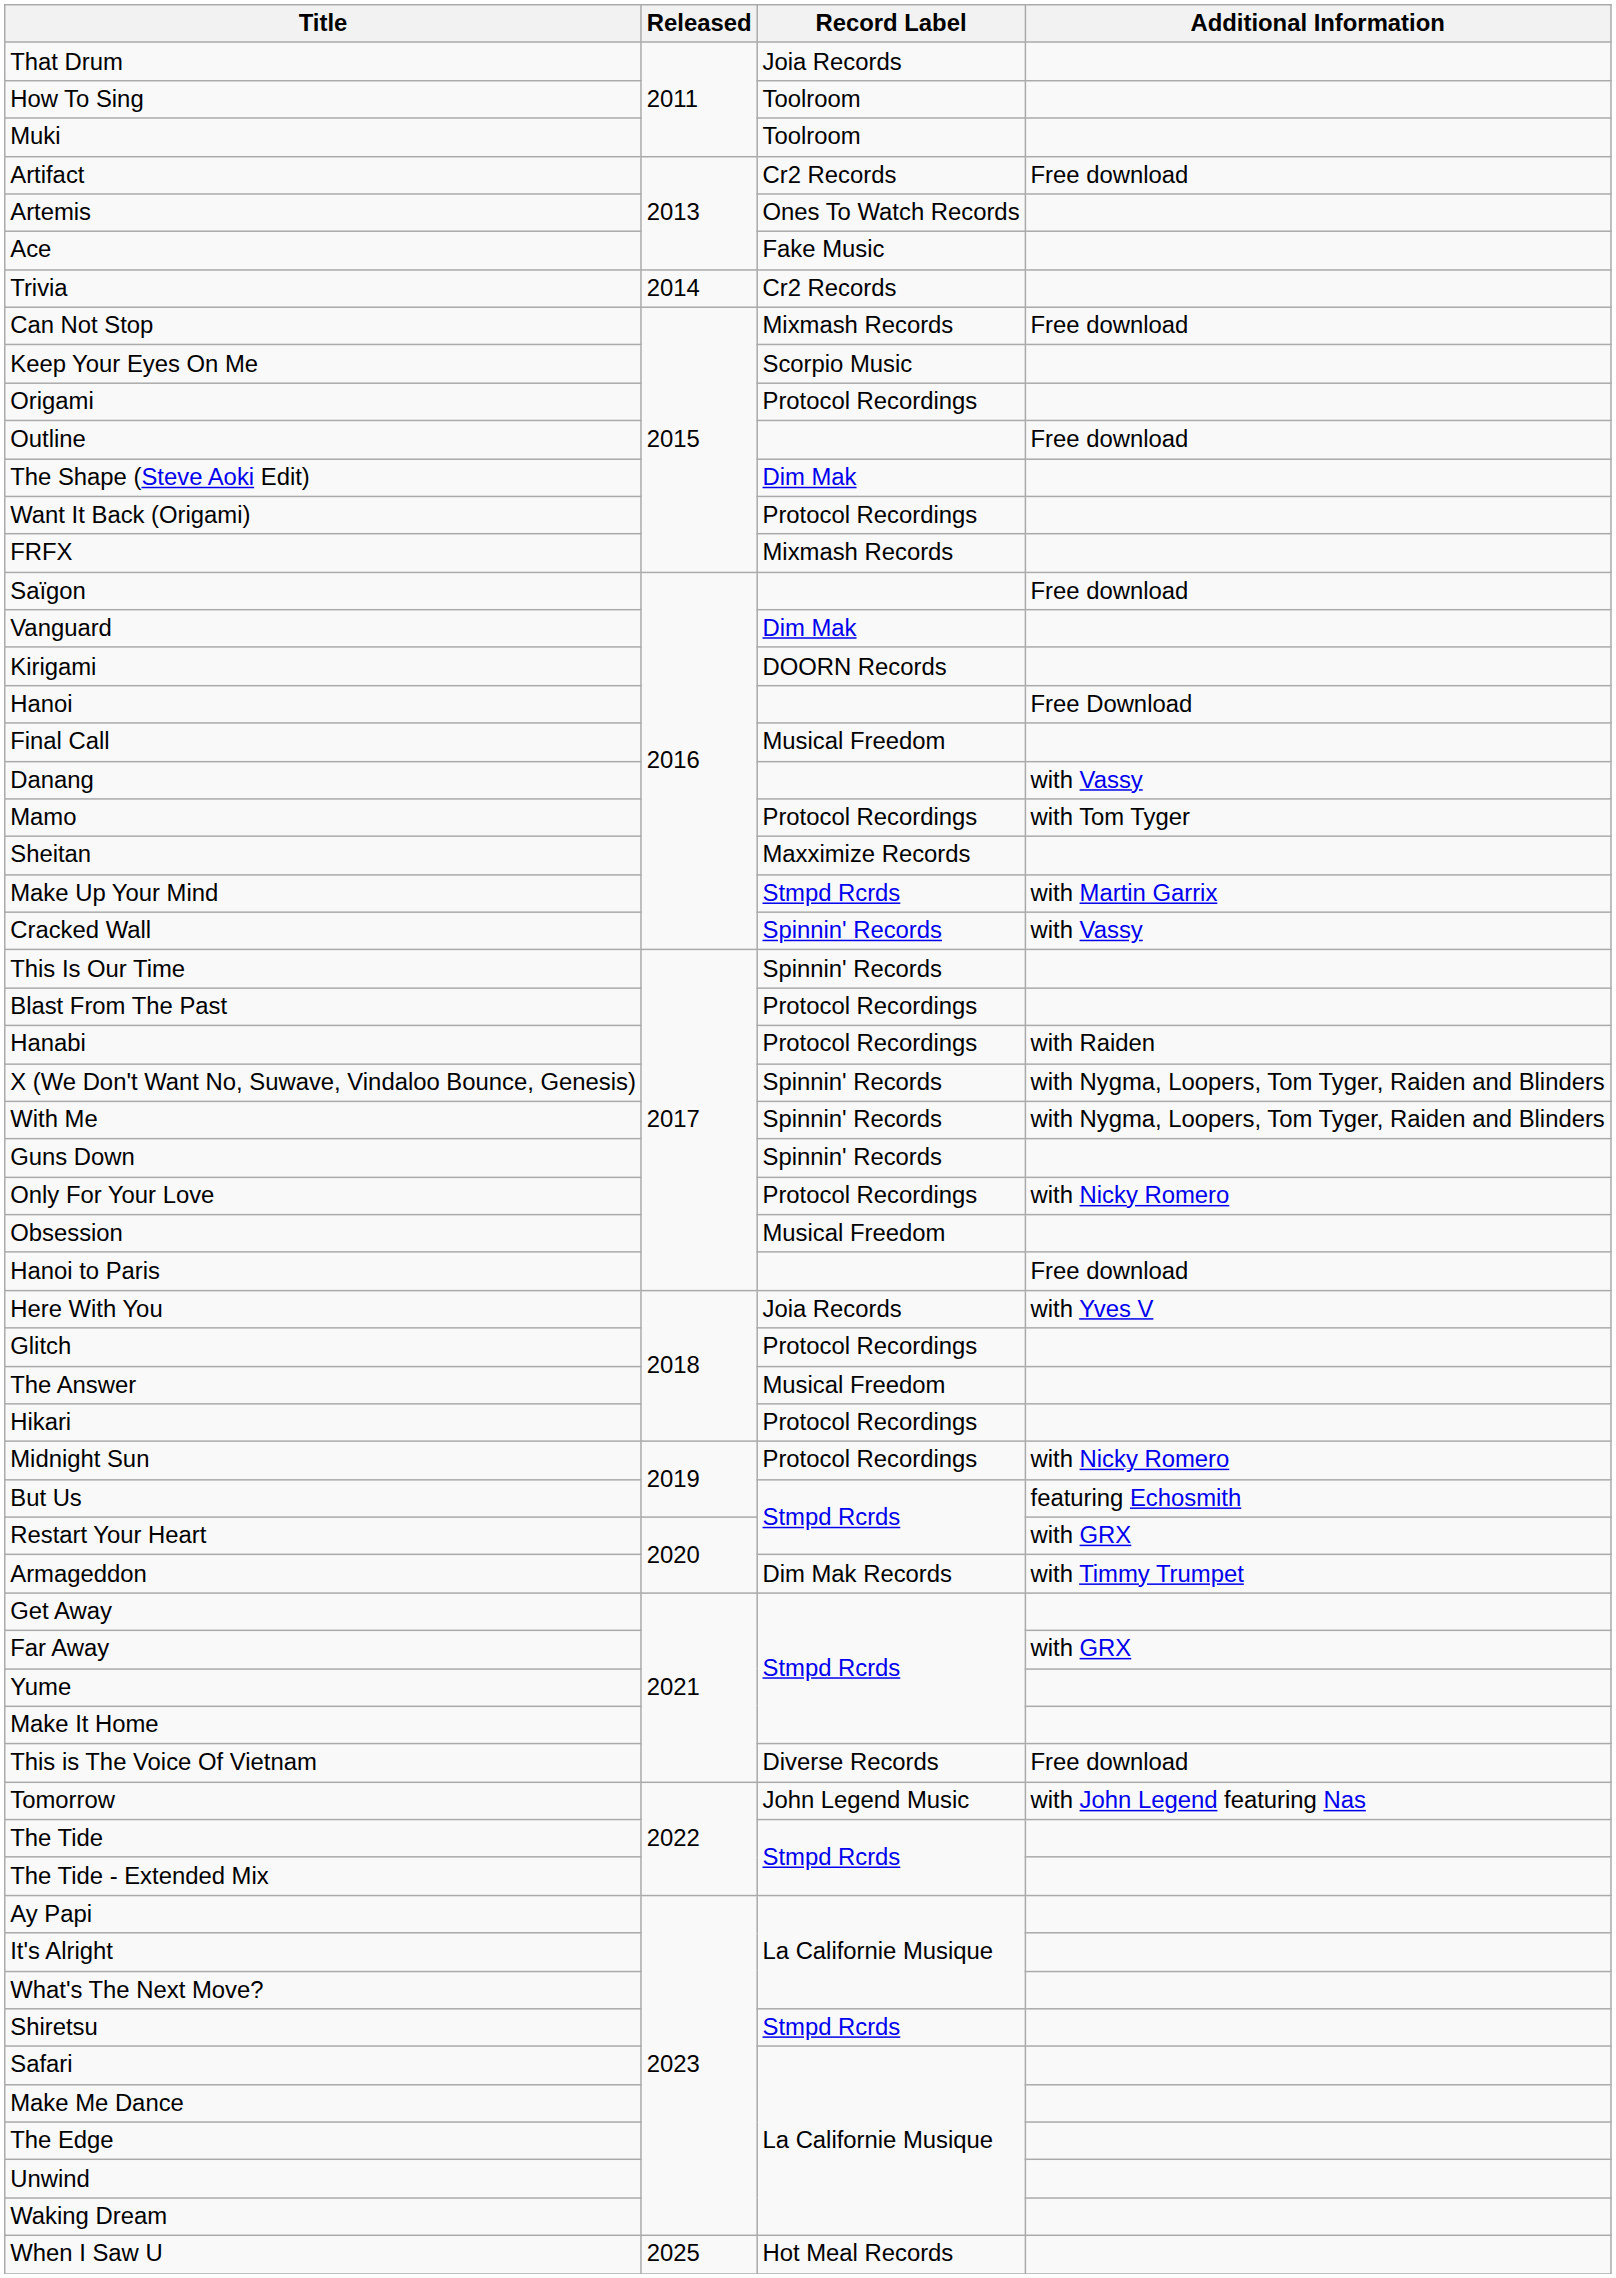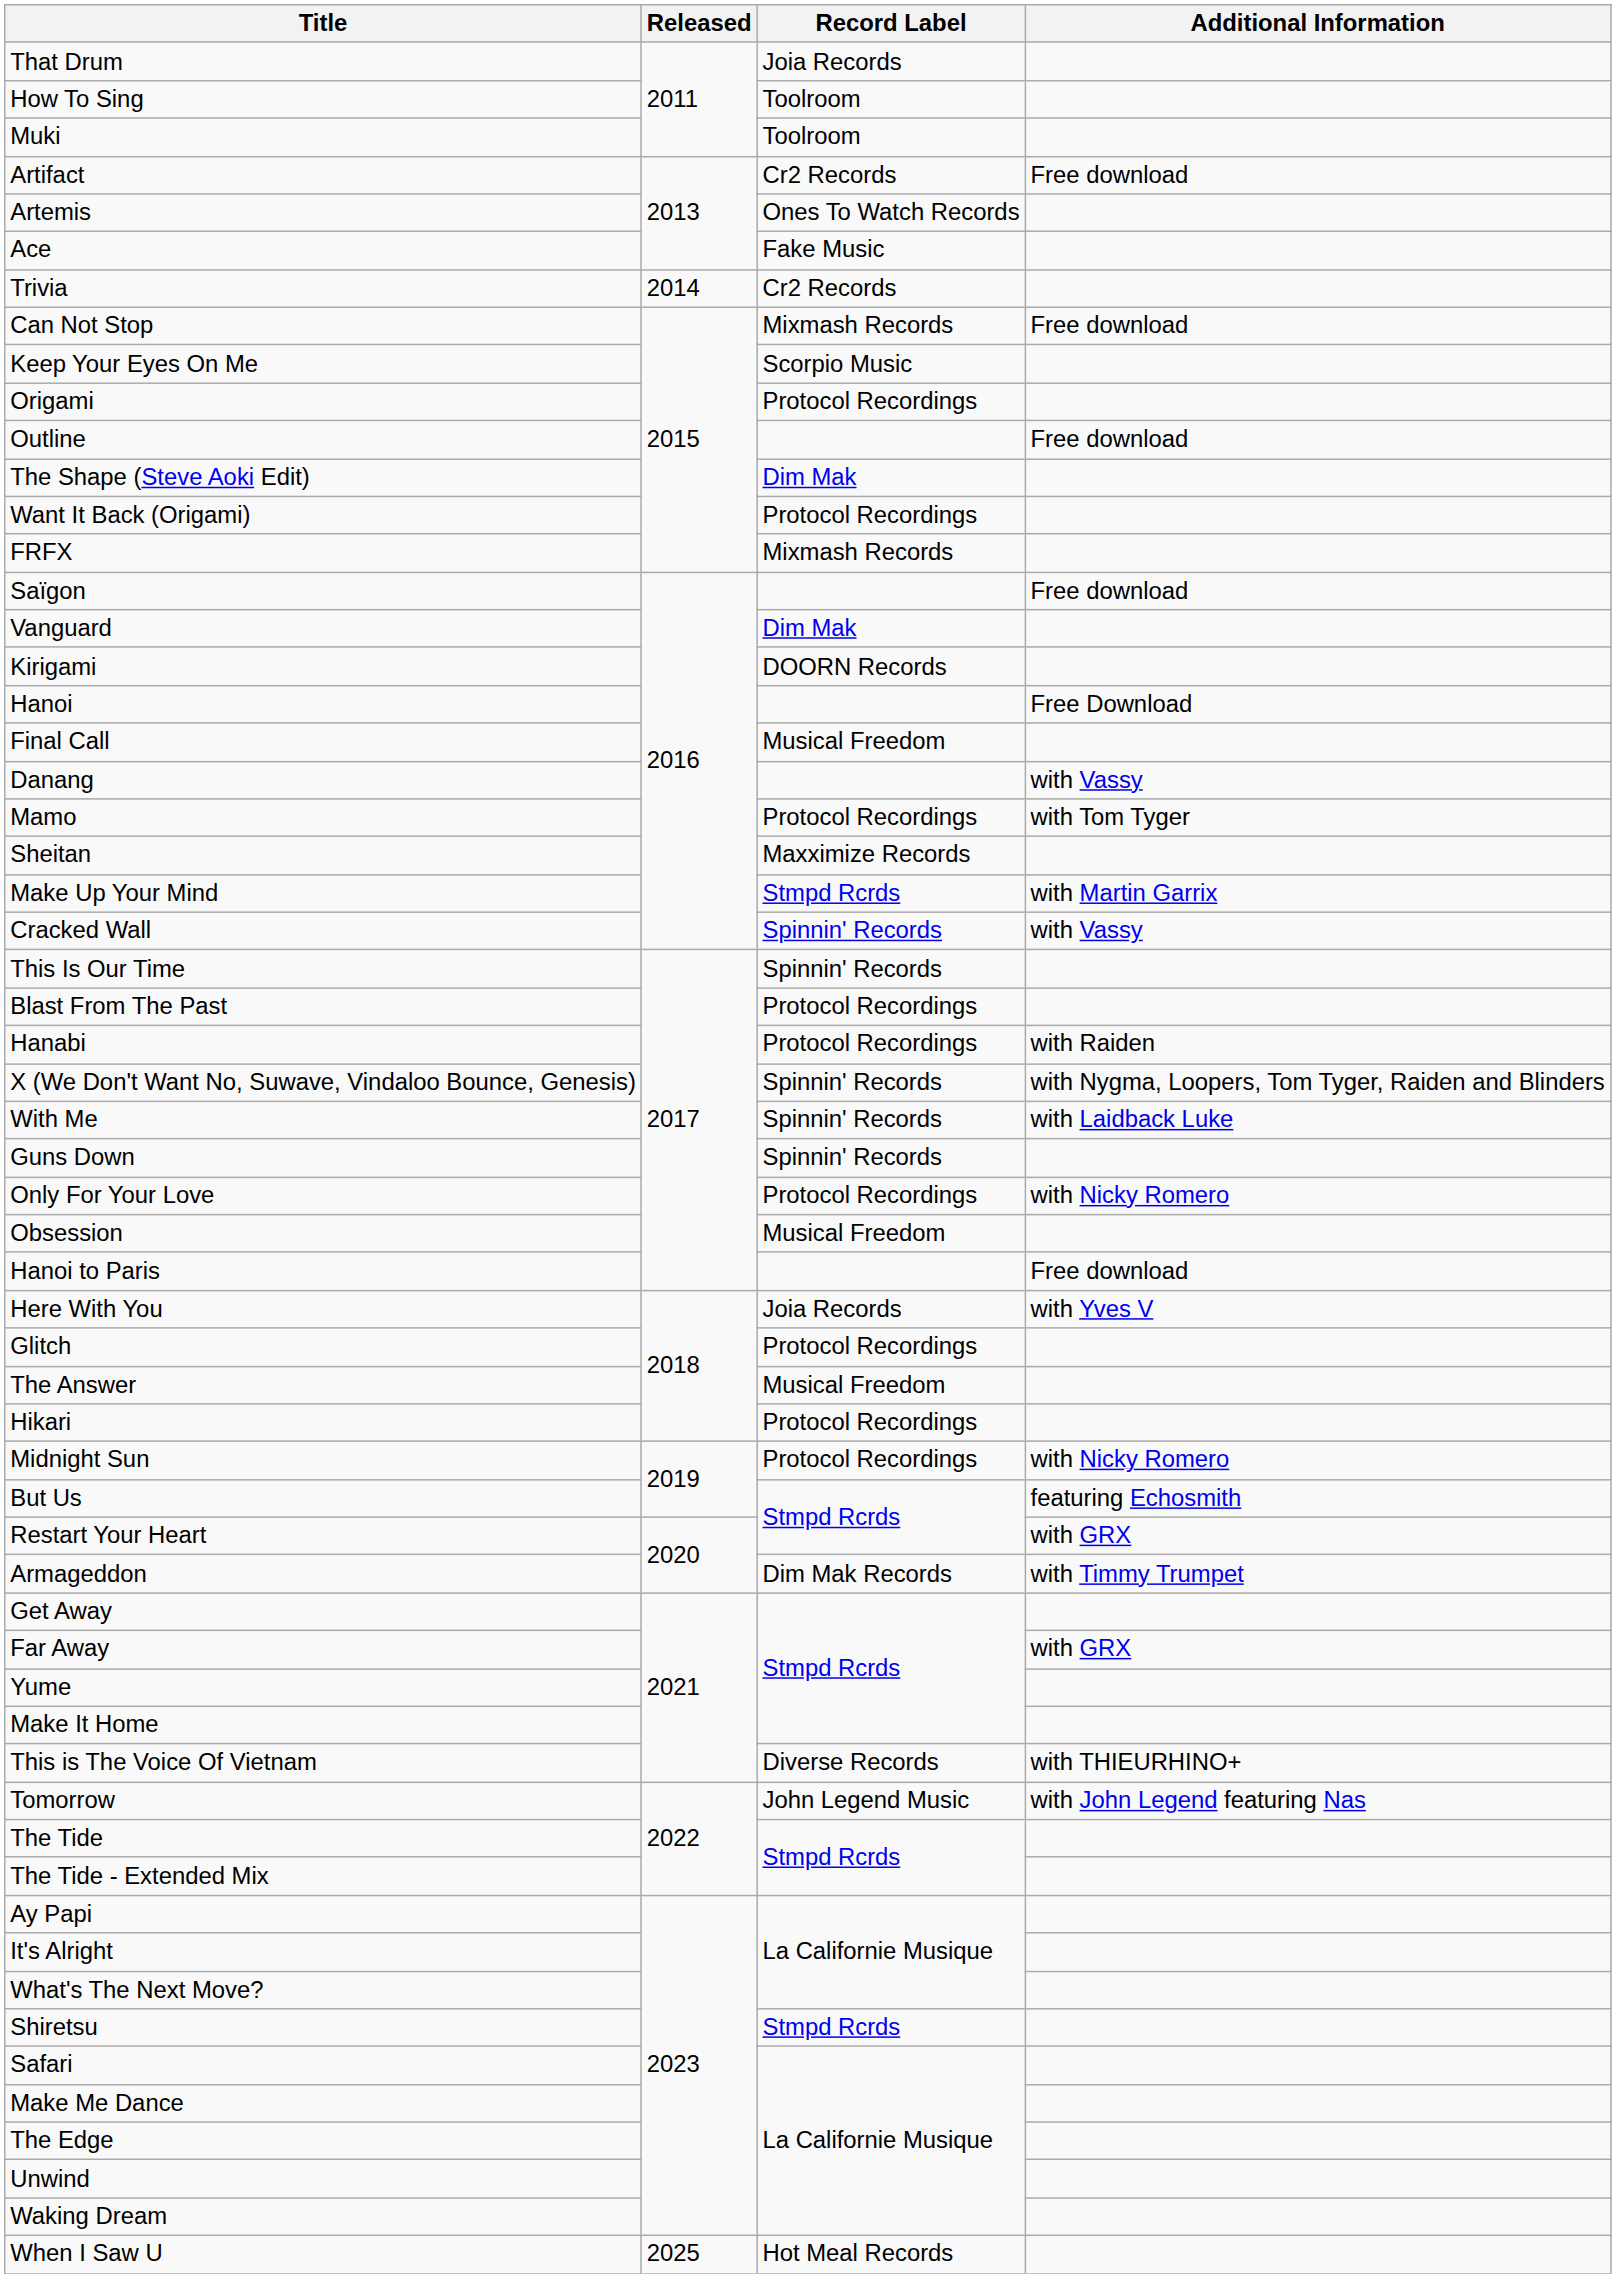 <table class="wikitable plainrowheaders">
 <tr>
 <th>Title</th>
 <th>Released</th>
 <th>Record Label</th>
 <th>Additional Information</th>
 </tr>
 <tr>
 <td>That Drum</td>
 <td rowspan="3">2011</td>
 <td>Joia Records</td>
 <td></td>
 </tr>
 <tr>
 <td>How To Sing</td>
 <td>Toolroom</td>
 <td></td>
 </tr>
 <tr>
 <td>Muki</td>
 <td>Toolroom</td>
 <td></td>
 </tr>
 <tr>
 <td>Artifact</td>
 <td rowspan="3">2013</td>
 <td>Cr2 Records</td>
 <td>Free download</td>
 </tr>
 <tr>
 <td>Artemis</td>
 <td>Ones To Watch Records</td>
 <td></td>
 </tr>
 <tr>
 <td>Ace</td>
 <td>Fake Music</td>
 <td></td>
 </tr>
 <tr>
 <td>Trivia</td>
 <td>2014</td>
 <td>Cr2 Records</td>
 <td></td>
 </tr>
 <tr>
 <td>Can Not Stop</td>
 <td rowspan="7">2015</td>
 <td>Mixmash Records</td>
 <td>Free download</td>
 </tr>
 <tr>
 <td>Keep Your Eyes On Me</td>
 <td>Scorpio Music</td>
 <td></td>
 </tr>
 <tr>
 <td>Origami</td>
 <td>Protocol Recordings</td>
 <td></td>
 </tr>
 <tr>
 <td>Outline</td>
 <td></td>
 <td>Free download</td>
 </tr>
 <tr>
 <td>The Shape (<a href='#'>Steve Aoki</a> Edit)</td>
 <td><a href='#'>Dim Mak</a></td>
 <td></td>
 </tr>
 <tr>
 <td>Want It Back (Origami)</td>
 <td>Protocol Recordings</td>
 <td></td>
 </tr>
 <tr>
 <td>FRFX</td>
 <td>Mixmash Records</td>
 <td></td>
 </tr>
 <tr>
 <td>Saïgon</td>
 <td rowspan="10">2016</td>
 <td></td>
 <td>Free download</td>
 </tr>
 <tr>
 <td>Vanguard</td>
 <td><a href='#'>Dim Mak</a></td>
 <td></td>
 </tr>
 <tr>
 <td>Kirigami</td>
 <td>DOORN Records</td>
 <td></td>
 </tr>
 <tr>
 <td>Hanoi</td>
 <td></td>
 <td>Free Download</td>
 </tr>
 <tr>
 <td>Final Call</td>
 <td>Musical Freedom</td>
 <td></td>
 </tr>
 <tr>
 <td>Danang</td>
 <td></td>
 <td>with <a href='#'>Vassy</a></td>
 </tr>
 <tr>
 <td>Mamo</td>
 <td>Protocol Recordings</td>
 <td>with Tom Tyger</td>
 </tr>
 <tr>
 <td>Sheitan</td>
 <td>Maxximize Records</td>
 <td></td>
 </tr>
 <tr>
 <td>Make Up Your Mind</td>
 <td><a href='#'>Stmpd Rcrds</a></td>
 <td>with <a href='#'>Martin Garrix</a></td>
 </tr>
 <tr>
 <td>Cracked Wall</td>
 <td><a href='#'>Spinnin' Records</a></td>
 <td>with <a href='#'>Vassy</a></td>
 </tr>
 <tr>
 <td>This Is Our Time</td>
 <td rowspan="9">2017</td>
 <td>Spinnin' Records</td>
 <td></td>
 </tr>
 <tr>
 <td>Blast From The Past</td>
 <td>Protocol Recordings</td>
 <td></td>
 </tr>
 <tr>
 <td>Hanabi</td>
 <td>Protocol Recordings</td>
 <td>with Raiden</td>
 </tr>
 <tr>
 <td>X (We Don't Want No, Suwave, Vindaloo Bounce, Genesis)</td>
 <td>Spinnin' Records</td>
 <td>with Nygma, Loopers, Tom Tyger, Raiden and Blinders</td>
 </tr>
 <tr>
 <td>With Me</td>
 <td>Spinnin' Records</td>
-<td>with Nygma, Loopers, Tom Tyger, Raiden and Blinders</td>
+<td>with <a href='#'>Laidback Luke</a></td>
 </tr>
 <tr>
 <td>Guns Down</td>
 <td>Spinnin' Records</td>
 <td></td>
 </tr>
 <tr>
 <td>Only For Your Love</td>
 <td>Protocol Recordings</td>
 <td>with <a href='#'>Nicky Romero</a></td>
 </tr>
 <tr>
 <td>Obsession</td>
 <td>Musical Freedom</td>
 <td></td>
 </tr>
 <tr>
 <td>Hanoi to Paris</td>
 <td></td>
 <td>Free download</td>
 </tr>
 <tr>
 <td>Here With You</td>
 <td rowspan="4">2018</td>
 <td>Joia Records</td>
 <td>with <a href='#'>Yves V</a></td>
 </tr>
 <tr>
 <td>Glitch</td>
 <td>Protocol Recordings</td>
 <td></td>
 </tr>
 <tr>
 <td>The Answer</td>
 <td>Musical Freedom</td>
 <td></td>
 </tr>
 <tr>
 <td>Hikari</td>
 <td>Protocol Recordings</td>
 <td></td>
 </tr>
 <tr>
 <td>Midnight Sun</td>
 <td rowspan="2">2019</td>
 <td>Protocol Recordings</td>
 <td>with <a href='#'>Nicky Romero</a></td>
 </tr>
 <tr>
 <td>But Us</td>
 <td rowspan="2"><a href='#'>Stmpd Rcrds</a></td>
 <td>featuring <a href='#'>Echosmith</a></td>
 </tr>
 <tr>
 <td>Restart Your Heart</td>
 <td rowspan="2">2020</td>
 <td>with <a href='#'>GRX</a></td>
 </tr>
 <tr>
 <td>Armageddon</td>
 <td>Dim Mak Records</td>
 <td>with <a href='#'>Timmy Trumpet</a></td>
 </tr>
 <tr>
 <td>Get Away</td>
 <td rowspan="5">2021</td>
 <td rowspan="4"><a href='#'>Stmpd Rcrds</a></td>
 <td></td>
 </tr>
 <tr>
 <td>Far Away</td>
 <td>with <a href='#'>GRX</a></td>
 </tr>
 <tr>
 <td>Yume</td>
 <td></td>
 </tr>
 <tr>
 <td>Make It Home</td>
 <td></td>
 </tr>
 <tr>
 <td>This is The Voice Of Vietnam</td>
 <td>Diverse Records</td>
-<td>Free download</td>
+<td>with THIEURHINO+</td>
 </tr>
 <tr>
 <td>Tomorrow</td>
 <td rowspan="3">2022</td>
 <td>John Legend Music</td>
 <td>with <a href='#'>John Legend</a> featuring <a href='#'>Nas</a></td>
 </tr>
 <tr>
 <td>The Tide</td>
 <td rowspan="2"><a href='#'>Stmpd Rcrds</a></td>
 <td></td>
 </tr>
 <tr>
 <td>The Tide - Extended Mix</td>
 <td></td>
 </tr>
 <tr>
 <td>Ay Papi</td>
 <td rowspan="9">2023</td>
 <td rowspan="3">La Californie Musique</td>
 <td></td>
 </tr>
 <tr>
 <td>It's Alright</td>
 <td></td>
 </tr>
 <tr>
 <td>What's The Next Move?</td>
 <td></td>
 </tr>
 <tr>
 <td>Shiretsu </td>
 <td><a href='#'>Stmpd Rcrds</a></td>
 <td></td>
 </tr>
 <tr>
 <td>Safari</td>
 <td rowspan="5">La Californie Musique</td>
 <td></td>
 </tr>
 <tr>
 <td>Make Me Dance</td>
 <td></td>
 </tr>
 <tr>
 <td>The Edge</td>
 <td></td>
 </tr>
 <tr>
 <td>Unwind</td>
 <td></td>
 </tr>
 <tr>
 <td>Waking Dream</td>
 <td></td>
 </tr>
 <tr>
 <td>When I Saw U</td>
 <td>2025</td>
 <td>Hot Meal Records</td>
 <td></td>
 </tr>
 </table>
